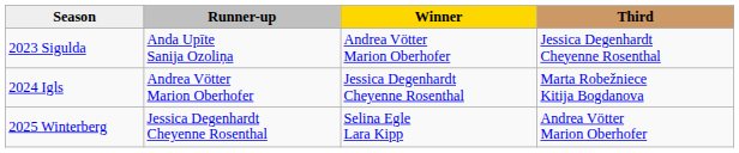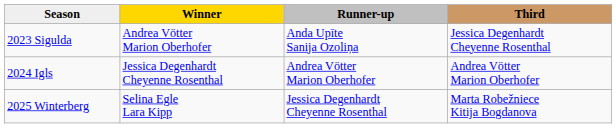 <table class="wikitable sortable" style="width:800px;">
 <tr>
 <th style="width:19%; background:#efefef;">Season</th>
+<th style="width:27%; background:gold">Winner</th>
 <th style="width:27%; background:silver">Runner-up</th>
-<th style="width:27%; background:gold">Winner</th>
 <th style="width:27%; background:#CC9966">Third</th>
 </tr>
 <tr>
 <td><a href='#'>2023 Sigulda</a></td>
+<td><a href='#'>Andrea Vötter</a><br><a href='#'>Marion Oberhofer</a><br></td>
 <td><a href='#'>Anda Upīte</a><br><a href='#'>Sanija Ozoliņa</a><br></td>
-<td><a href='#'>Andrea Vötter</a><br><a href='#'>Marion Oberhofer</a><br></td>
 <td><a href='#'>Jessica Degenhardt</a><br><a href='#'>Cheyenne Rosenthal</a><br></td>
 </tr>
 <tr>
 <td><a href='#'>2024 Igls</a></td>
+<td><a href='#'>Jessica Degenhardt</a><br><a href='#'>Cheyenne Rosenthal</a><br></td>
 <td><a href='#'>Andrea Vötter</a><br><a href='#'>Marion Oberhofer</a><br></td>
+<td><a href='#'>Andrea Vötter</a><br><a href='#'>Marion Oberhofer</a><br></td>
+</tr>
+<tr>
+<td><a href='#'>2025 Winterberg</a></td>
+<td><a href='#'>Selina Egle</a><br><a href='#'>Lara Kipp</a><br></td>
 <td><a href='#'>Jessica Degenhardt</a><br><a href='#'>Cheyenne Rosenthal</a><br></td>
 <td><a href='#'>Marta Robežniece</a><br><a href='#'>Kitija Bogdanova</a><br></td>
 </tr>
-<tr>
-<td><a href='#'>2025 Winterberg</a></td>
-<td><a href='#'>Jessica Degenhardt</a><br><a href='#'>Cheyenne Rosenthal</a><br></td>
-<td><a href='#'>Selina Egle</a><br><a href='#'>Lara Kipp</a><br></td>
-<td><a href='#'>Andrea Vötter</a><br><a href='#'>Marion Oberhofer</a><br></td>
-</tr>
 </table>
